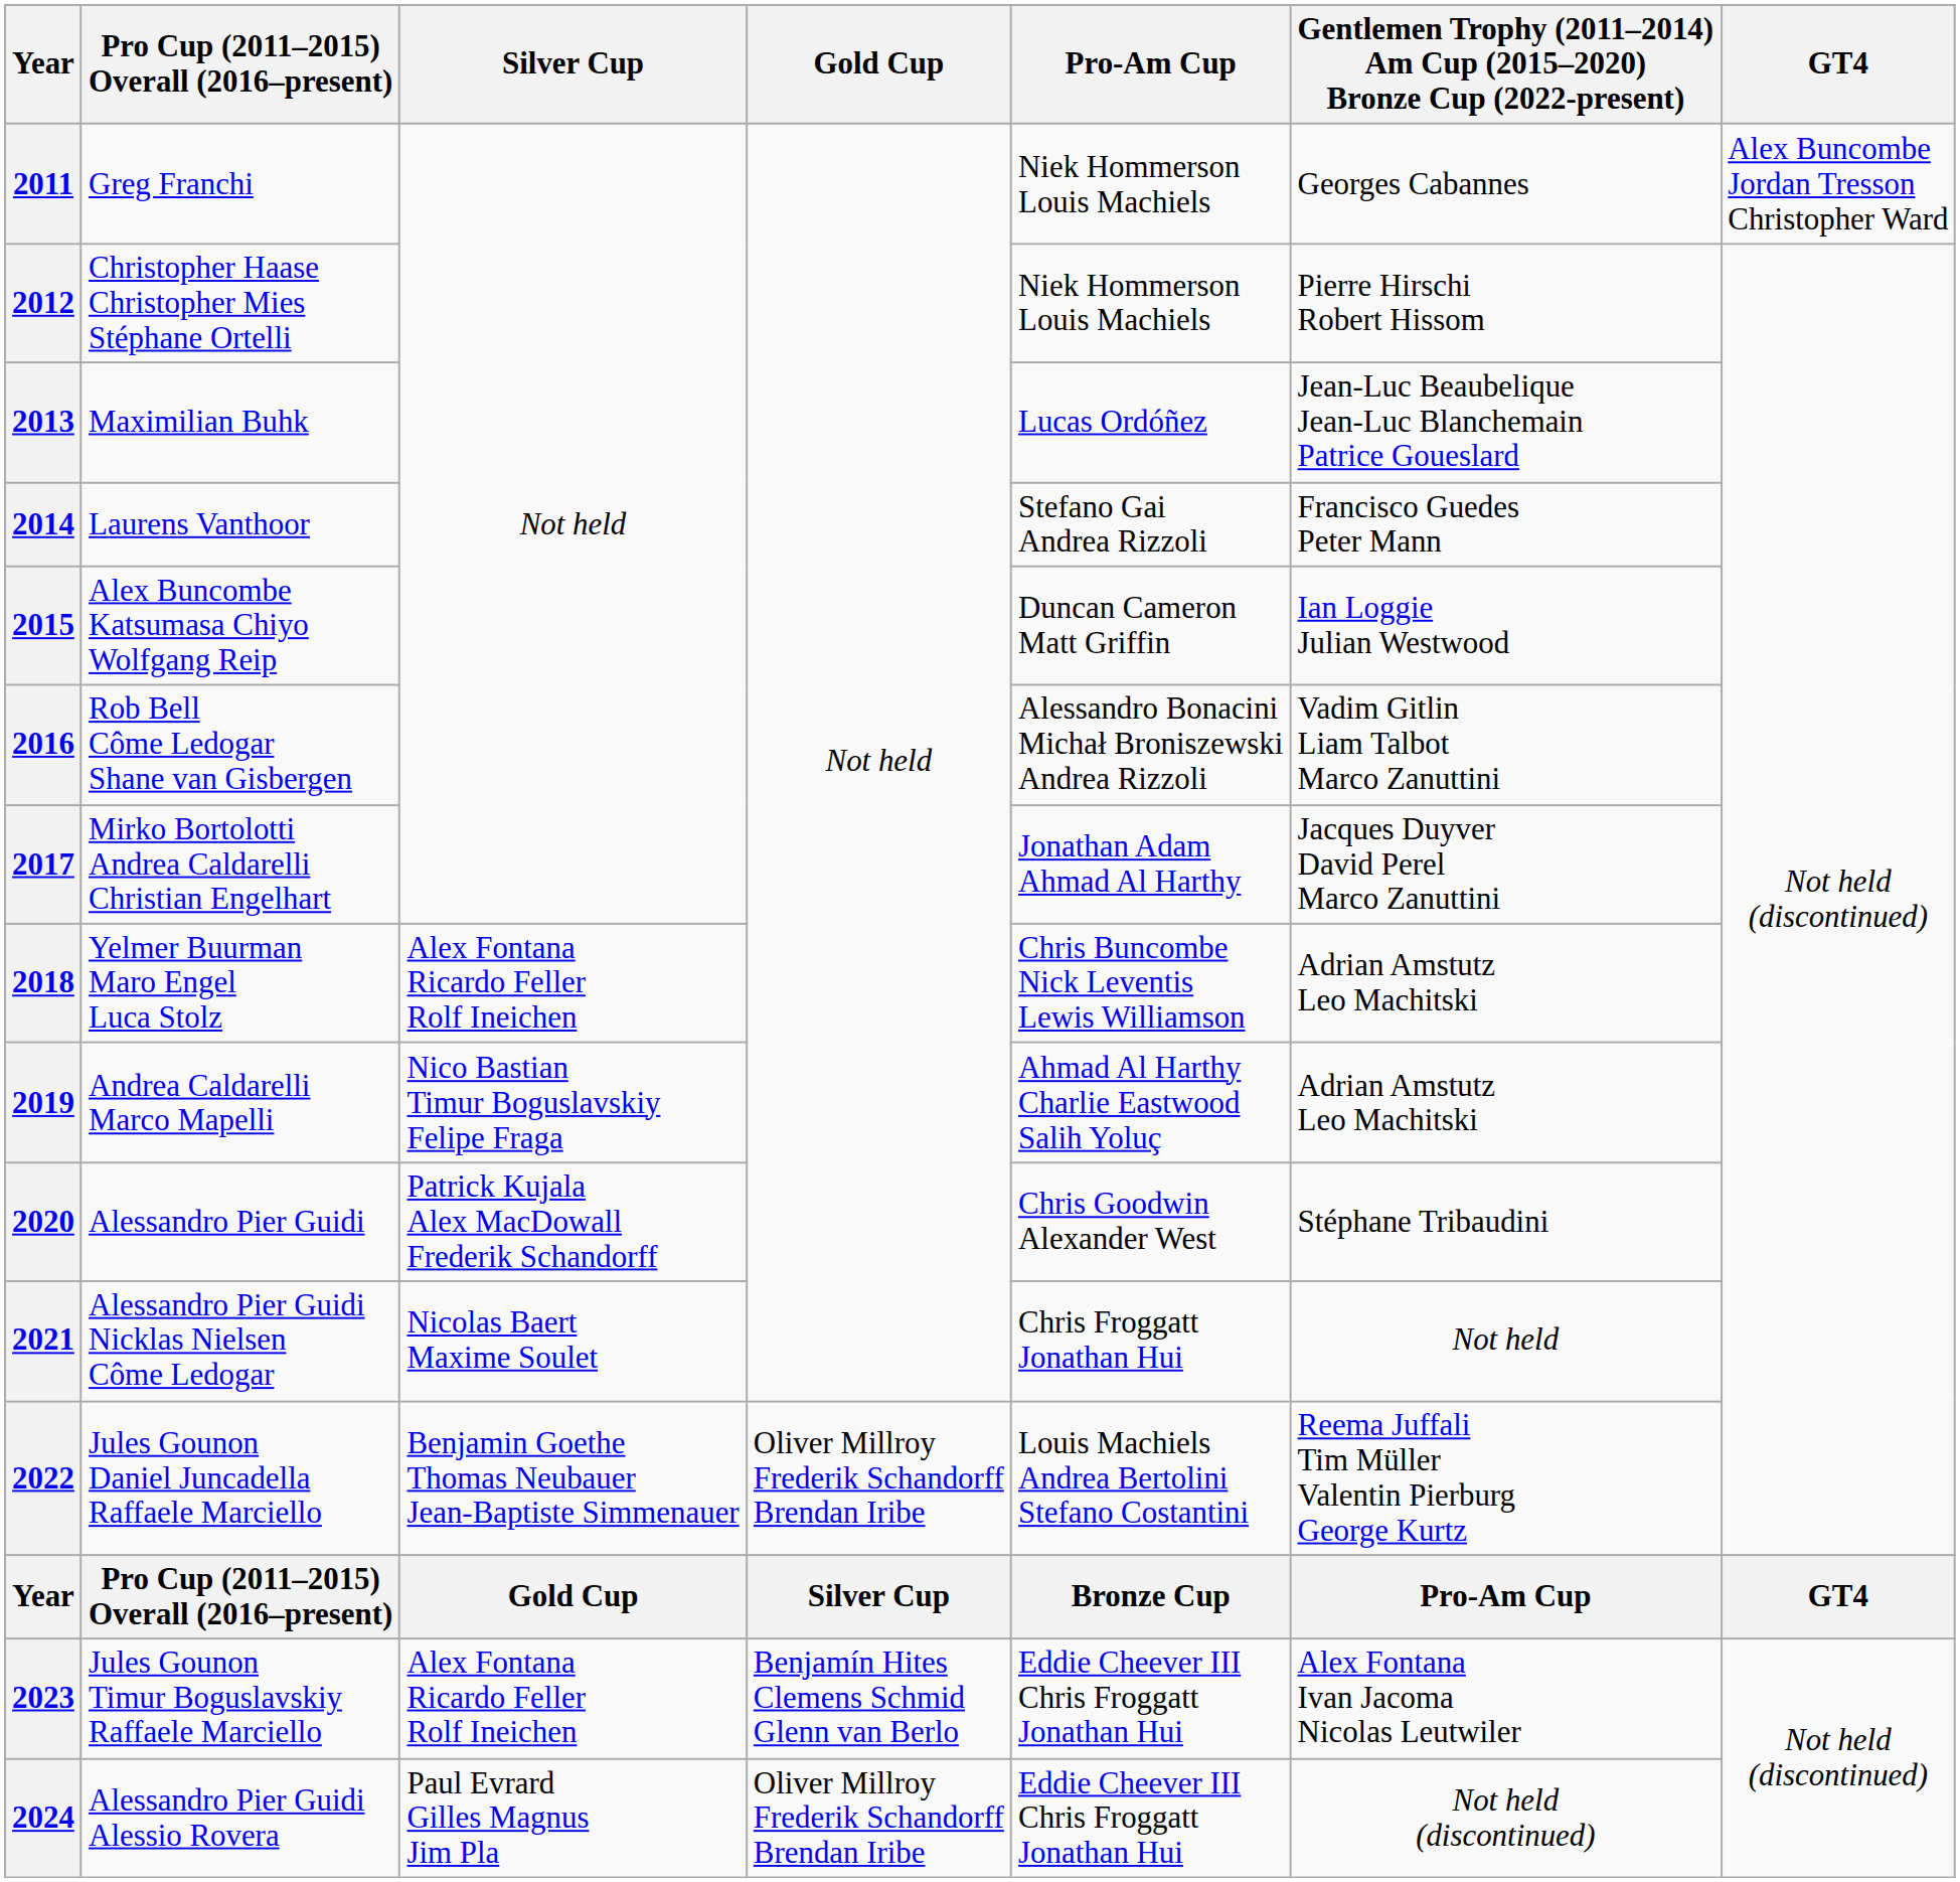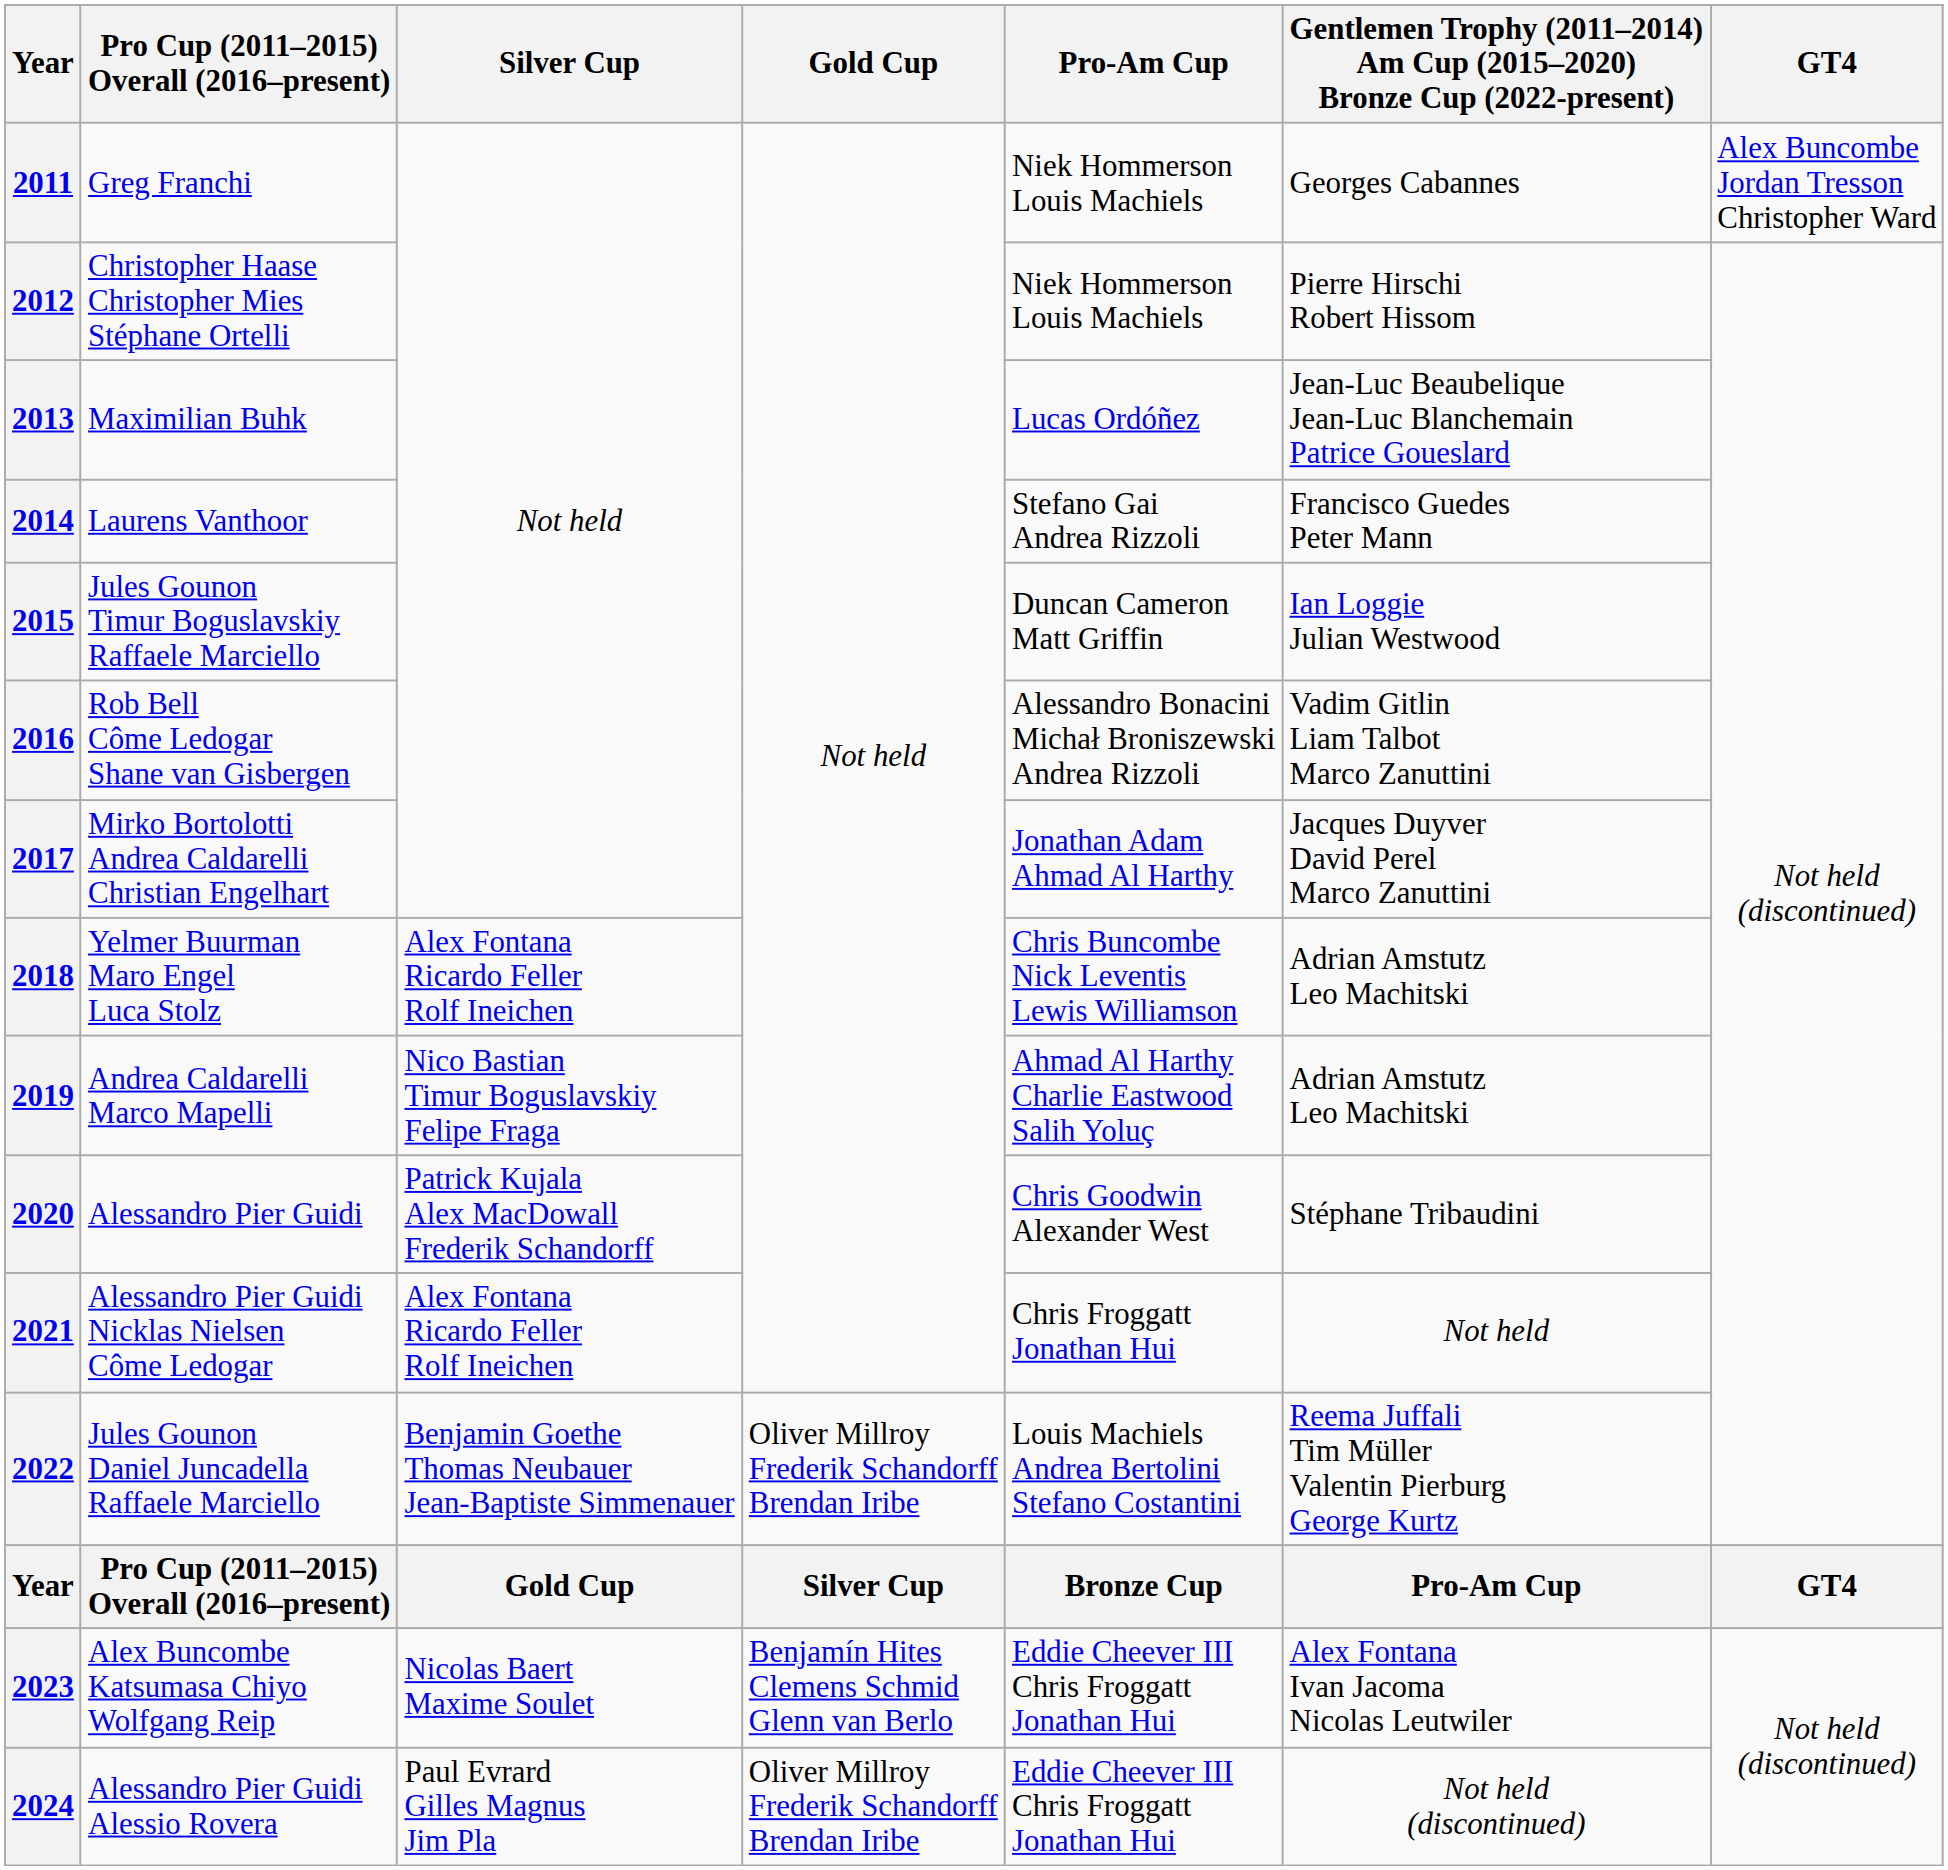 <table class="wikitable">
 <tr>
 <th>Year</th>
 <th>Pro Cup (2011–2015)<br>Overall (2016–present)</th>
 <th>Silver Cup</th>
 <th>Gold Cup</th>
 <th>Pro-Am Cup</th>
 <th>Gentlemen Trophy (2011–2014)<br>Am Cup (2015–2020)<br>Bronze Cup (2022-present)</th>
 <th>GT4</th>
 </tr>
 <tr>
 <th><a href='#'>2011</a></th>
 <td> <a href='#'>Greg Franchi</a></td>
 <td rowspan=7 align=center><em>Not held</em></td>
 <td rowspan=11 align=center><em>Not held</em></td>
 <td> Niek Hommerson<br> Louis Machiels</td>
 <td> Georges Cabannes</td>
 <td> <a href='#'>Alex Buncombe</a><br> <a href='#'>Jordan Tresson</a><br> Christopher Ward</td>
 </tr>
 <tr>
 <th><a href='#'>2012</a></th>
 <td> <a href='#'>Christopher Haase</a><br> <a href='#'>Christopher Mies</a><br> <a href='#'>Stéphane Ortelli</a></td>
 <td> Niek Hommerson<br> Louis Machiels</td>
 <td> Pierre Hirschi<br> Robert Hissom</td>
 <td rowspan=11 align=center><em>Not held</em><br><em>(discontinued)</em></td>
 </tr>
 <tr>
 <th><a href='#'>2013</a></th>
 <td> <a href='#'>Maximilian Buhk</a></td>
 <td> <a href='#'>Lucas Ordóñez</a></td>
 <td> Jean-Luc Beaubelique<br> Jean-Luc Blanchemain<br> <a href='#'>Patrice Goueslard</a></td>
 </tr>
 <tr>
 <th><a href='#'>2014</a></th>
 <td> <a href='#'>Laurens Vanthoor</a></td>
 <td> Stefano Gai<br> Andrea Rizzoli</td>
 <td> Francisco Guedes<br> Peter Mann</td>
 </tr>
 <tr>
 <th><a href='#'>2015</a></th>
-<td> <a href='#'>Alex Buncombe</a><br> <a href='#'>Katsumasa Chiyo</a><br> <a href='#'>Wolfgang Reip</a></td>
+<td> <a href='#'>Jules Gounon</a><br> <a href='#'>Timur Boguslavskiy</a><br> <a href='#'>Raffaele Marciello</a></td>
 <td> Duncan Cameron<br> Matt Griffin</td>
 <td> <a href='#'>Ian Loggie</a><br> Julian Westwood</td>
 </tr>
 <tr>
 <th><a href='#'>2016</a></th>
 <td> <a href='#'>Rob Bell</a><br> <a href='#'>Côme Ledogar</a><br> <a href='#'>Shane van Gisbergen</a></td>
 <td> Alessandro Bonacini<br> Michał Broniszewski<br> Andrea Rizzoli</td>
 <td> Vadim Gitlin<br> Liam Talbot<br> Marco Zanuttini</td>
 </tr>
 <tr>
 <th><a href='#'>2017</a></th>
 <td> <a href='#'>Mirko Bortolotti</a><br> <a href='#'>Andrea Caldarelli</a><br> <a href='#'>Christian Engelhart</a></td>
 <td> <a href='#'>Jonathan Adam</a><br> <a href='#'>Ahmad Al Harthy</a></td>
 <td> Jacques Duyver<br> David Perel<br> Marco Zanuttini</td>
 </tr>
 <tr>
 <th><a href='#'>2018</a></th>
 <td> <a href='#'>Yelmer Buurman</a><br> <a href='#'>Maro Engel</a><br> <a href='#'>Luca Stolz</a></td>
 <td> <a href='#'>Alex Fontana</a><br> <a href='#'>Ricardo Feller</a><br> <a href='#'>Rolf Ineichen</a></td>
 <td> <a href='#'>Chris Buncombe</a><br> <a href='#'>Nick Leventis</a><br> <a href='#'>Lewis Williamson</a></td>
 <td> Adrian Amstutz<br> Leo Machitski</td>
 </tr>
 <tr>
 <th><a href='#'>2019</a></th>
 <td> <a href='#'>Andrea Caldarelli</a><br> <a href='#'>Marco Mapelli</a></td>
 <td> <a href='#'>Nico Bastian</a><br> <a href='#'>Timur Boguslavskiy</a><br> <a href='#'>Felipe Fraga</a></td>
 <td> <a href='#'>Ahmad Al Harthy</a><br> <a href='#'>Charlie Eastwood</a><br> <a href='#'>Salih Yoluç</a></td>
 <td> Adrian Amstutz<br> Leo Machitski</td>
 </tr>
 <tr>
 <th><a href='#'>2020</a></th>
 <td> <a href='#'>Alessandro Pier Guidi</a></td>
 <td> <a href='#'>Patrick Kujala</a><br> <a href='#'>Alex MacDowall</a><br> <a href='#'>Frederik Schandorff</a></td>
 <td> <a href='#'>Chris Goodwin</a><br> Alexander West</td>
 <td> Stéphane Tribaudini</td>
 </tr>
 <tr>
 <th><a href='#'>2021</a></th>
 <td> <a href='#'>Alessandro Pier Guidi</a><br> <a href='#'>Nicklas Nielsen</a><br> <a href='#'>Côme Ledogar</a></td>
-<td> <a href='#'>Nicolas Baert</a><br> <a href='#'>Maxime Soulet</a></td>
+<td> <a href='#'>Alex Fontana</a><br> <a href='#'>Ricardo Feller</a><br> <a href='#'>Rolf Ineichen</a></td>
 <td> Chris Froggatt<br> <a href='#'>Jonathan Hui</a></td>
 <td rowspan=1 align=center><em>Not held</em></td>
 </tr>
 <tr>
 <th><a href='#'>2022</a></th>
 <td> <a href='#'>Jules Gounon</a><br> <a href='#'>Daniel Juncadella</a><br> <a href='#'>Raffaele Marciello</a></td>
 <td> <a href='#'>Benjamin Goethe</a><br> <a href='#'>Thomas Neubauer</a><br> <a href='#'>Jean-Baptiste Simmenauer</a></td>
 <td> Oliver Millroy<br> <a href='#'>Frederik Schandorff</a><br> <a href='#'>Brendan Iribe</a></td>
 <td> Louis Machiels<br> <a href='#'>Andrea Bertolini</a><br> <a href='#'>Stefano Costantini</a></td>
 <td> <a href='#'>Reema Juffali</a><br> Tim Müller<br> Valentin Pierburg<br> <a href='#'>George Kurtz</a></td>
 </tr>
 <tr>
 <th>Year</th>
 <th>Pro Cup (2011–2015)<br>Overall (2016–present)</th>
 <th>Gold Cup</th>
 <th>Silver Cup</th>
 <th>Bronze Cup</th>
 <th>Pro-Am Cup</th>
 <th>GT4</th>
 </tr>
 <tr>
 <th><a href='#'>2023</a></th>
-<td> <a href='#'>Jules Gounon</a><br> <a href='#'>Timur Boguslavskiy</a><br> <a href='#'>Raffaele Marciello</a></td>
-<td> <a href='#'>Alex Fontana</a><br> <a href='#'>Ricardo Feller</a><br> <a href='#'>Rolf Ineichen</a></td>
+<td> <a href='#'>Alex Buncombe</a><br> <a href='#'>Katsumasa Chiyo</a><br> <a href='#'>Wolfgang Reip</a></td>
+<td> <a href='#'>Nicolas Baert</a><br> <a href='#'>Maxime Soulet</a></td>
 <td> <a href='#'>Benjamín Hites</a><br> <a href='#'>Clemens Schmid</a><br> <a href='#'>Glenn van Berlo</a></td>
 <td> <a href='#'>Eddie Cheever III</a><br> Chris Froggatt<br> <a href='#'>Jonathan Hui</a></td>
 <td> <a href='#'>Alex Fontana</a><br> Ivan Jacoma<br> Nicolas Leutwiler</td>
 <td rowspan="2" align="center"><em>Not held</em><br><em>(discontinued)</em></td>
 </tr>
 <tr>
 <th><a href='#'>2024</a></th>
 <td> <a href='#'>Alessandro Pier Guidi</a><br> <a href='#'>Alessio Rovera</a></td>
 <td> Paul Evrard<br> <a href='#'>Gilles Magnus</a><br> <a href='#'>Jim Pla</a></td>
 <td> Oliver Millroy<br> <a href='#'>Frederik Schandorff</a><br> <a href='#'>Brendan Iribe</a></td>
 <td> <a href='#'>Eddie Cheever III</a><br> Chris Froggatt<br> <a href='#'>Jonathan Hui</a></td>
 <td align="center"><em>Not held</em><br><em>(discontinued)</em></td>
 </tr>
 </table>
